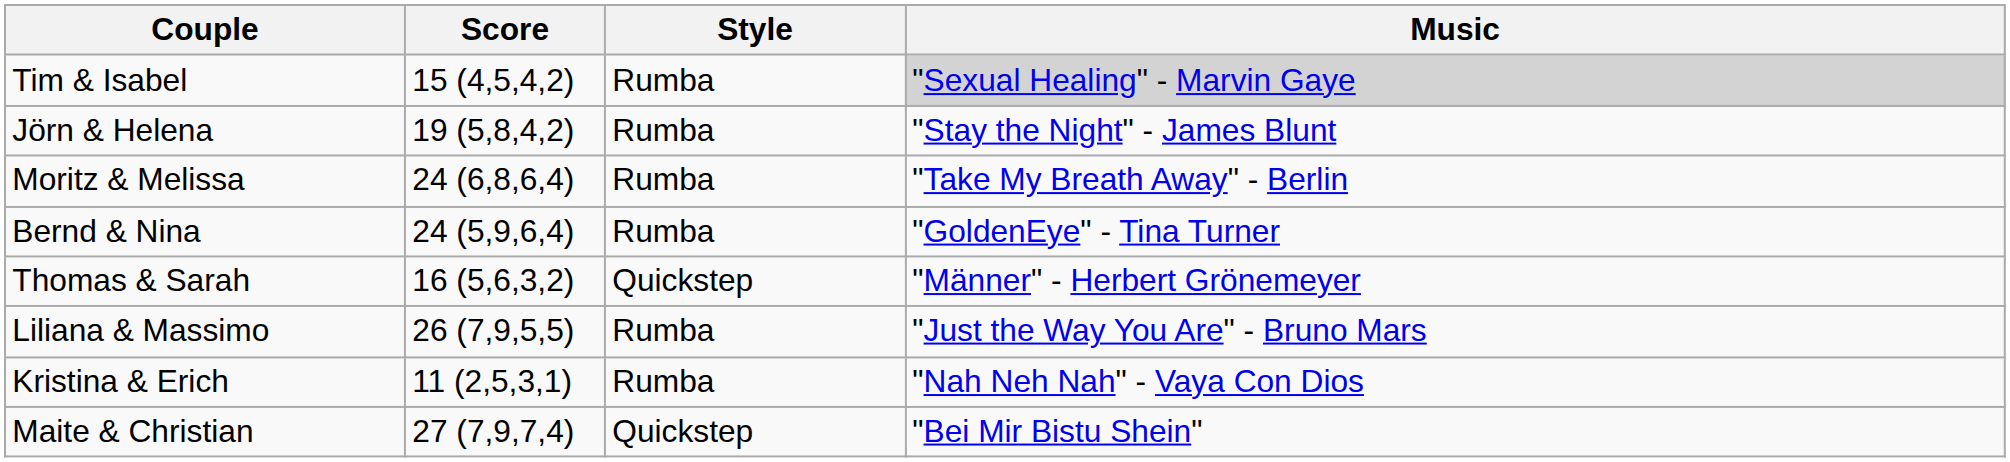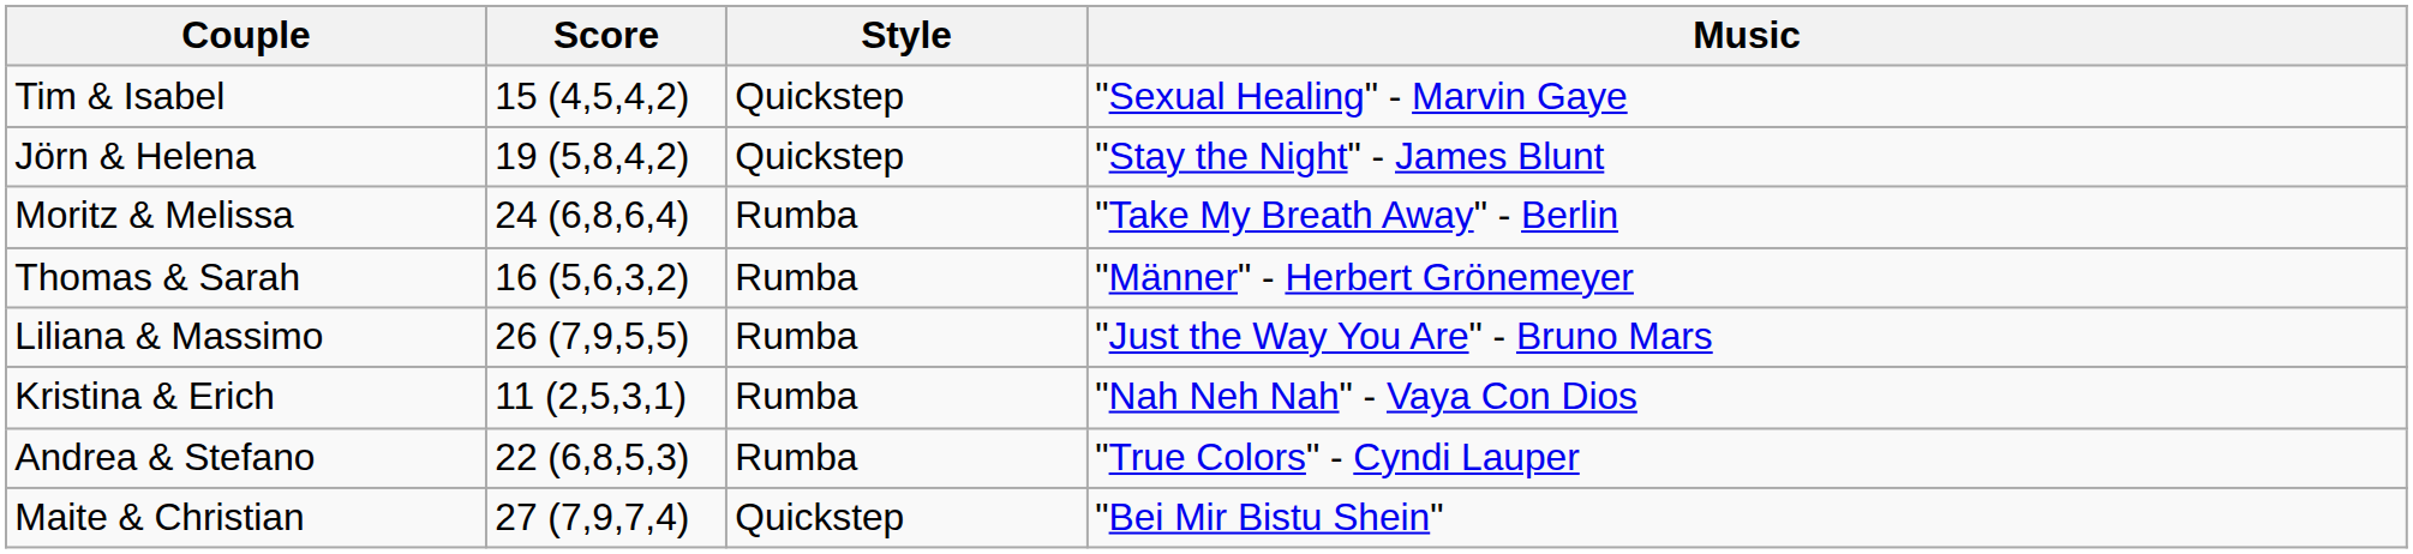 <table class="wikitable" width="80%">
 <tr>
 <th width="20%">Couple</th>
 <th width="10%">Score</th>
 <th width="15%">Style</th>
 <th width="60%">Music</th>
 </tr>
 <tr>
 <td>Tim & Isabel</td>
 <td>15 (4,5,4,2)</td>
-<td>Rumba</td>
-<td style="background: lightgrey;">"<a href='#'>Sexual Healing</a>" - <a href='#'>Marvin Gaye</a></td>
+<td>Quickstep</td>
+<td>"<a href='#'>Sexual Healing</a>" - <a href='#'>Marvin Gaye</a></td>
 </tr>
 <tr>
 <td>Jörn & Helena</td>
 <td>19 (5,8,4,2)</td>
-<td>Rumba</td>
+<td>Quickstep</td>
 <td>"<a href='#'>Stay the Night</a>" - <a href='#'>James Blunt</a></td>
 </tr>
 <tr>
 <td>Moritz & Melissa</td>
 <td>24 (6,8,6,4)</td>
 <td>Rumba</td>
 <td>"<a href='#'>Take My Breath Away</a>" - <a href='#'>Berlin</a></td>
 </tr>
 <tr>
-<td>Bernd & Nina</td>
-<td>24 (5,9,6,4)</td>
-<td>Rumba</td>
-<td>"<a href='#'>GoldenEye</a>" - <a href='#'>Tina Turner</a></td>
-</tr>
-<tr>
 <td>Thomas & Sarah</td>
 <td>16 (5,6,3,2)</td>
-<td>Quickstep</td>
+<td>Rumba</td>
 <td>"<a href='#'>Männer</a>" - <a href='#'>Herbert Grönemeyer</a></td>
 </tr>
 <tr>
 <td>Liliana & Massimo</td>
 <td>26 (7,9,5,5)</td>
 <td>Rumba</td>
 <td>"<a href='#'>Just the Way You Are</a>" - <a href='#'>Bruno Mars</a></td>
 </tr>
 <tr>
 <td>Kristina & Erich</td>
 <td>11 (2,5,3,1)</td>
 <td>Rumba</td>
 <td>"<a href='#'>Nah Neh Nah</a>" - <a href='#'>Vaya Con Dios</a></td>
 </tr>
 <tr>
+<td>Andrea & Stefano</td>
+<td>22 (6,8,5,3)</td>
+<td>Rumba</td>
+<td>"<a href='#'>True Colors</a>" - <a href='#'>Cyndi Lauper</a></td>
+</tr>
+<tr>
 <td>Maite & Christian</td>
 <td>27 (7,9,7,4)</td>
 <td>Quickstep</td>
 <td>"<a href='#'>Bei Mir Bistu Shein</a>"</td>
 </tr>
 </table>
